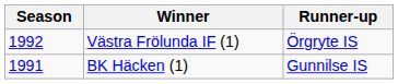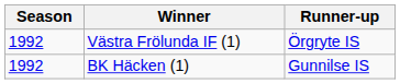 <table class="wikitable" style="width:400px;">
 <tr>
 <th>Season</th>
 <th>Winner</th>
 <th>Runner-up</th>
 </tr>
 <tr>
 <td><a href='#'>1992</a></td>
 <td><a href='#'>Västra Frölunda IF</a> (1)</td>
 <td><a href='#'>Örgryte IS</a></td>
 </tr>
 <tr>
-<td><a href='#'>1991</a></td>
+<td><a href='#'>1992</a></td>
 <td><a href='#'>BK Häcken</a> (1)</td>
 <td><a href='#'>Gunnilse IS</a></td>
 </tr>
 </table>
